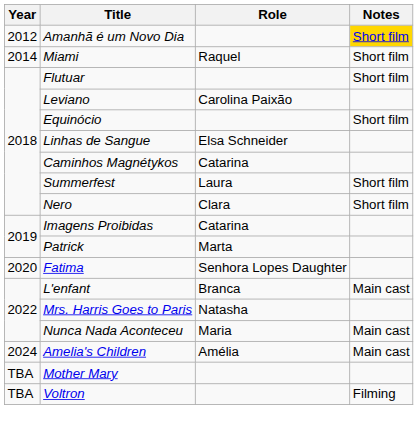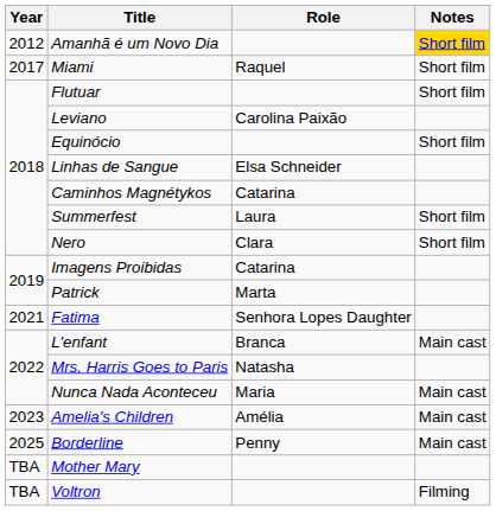 <table class="wikitable sortable">
 <tr>
 <th>Year</th>
 <th>Title</th>
 <th>Role</th>
 <th>Notes</th>
 </tr>
 <tr>
 <td>2012</td>
 <td><em>Amanhã é um Novo Dia</em></td>
 <td></td>
 <td style="background: gold;"><a href='#'>Short film</a></td>
 </tr>
 <tr>
-<td>2014</td>
+<td>2017</td>
 <td><em>Miami</em></td>
 <td>Raquel</td>
 <td>Short film</td>
 </tr>
 <tr>
 <td rowspan="7">2018</td>
 <td><em>Flutuar</em></td>
 <td></td>
 <td>Short film</td>
 </tr>
 <tr>
 <td><em>Leviano</em></td>
 <td>Carolina Paixão</td>
 <td></td>
 </tr>
 <tr>
 <td><em>Equinócio</em></td>
 <td></td>
 <td>Short film</td>
 </tr>
 <tr>
 <td><em>Linhas de Sangue</em></td>
 <td>Elsa Schneider</td>
 <td></td>
 </tr>
 <tr>
 <td><em>Caminhos Magnétykos</em></td>
 <td>Catarina</td>
 <td></td>
 </tr>
 <tr>
 <td><em>Summerfest</em></td>
 <td>Laura</td>
 <td>Short film</td>
 </tr>
 <tr>
 <td><em>Nero</em></td>
 <td>Clara</td>
 <td>Short film</td>
 </tr>
 <tr>
 <td rowspan="2">2019</td>
 <td><em>Imagens Proibidas</em></td>
 <td>Catarina</td>
 <td></td>
 </tr>
 <tr>
 <td><em>Patrick</em></td>
 <td>Marta</td>
 <td></td>
 </tr>
 <tr>
-<td>2020</td>
+<td>2021</td>
 <td><em><a href='#'>Fatima</a></em></td>
 <td>Senhora Lopes Daughter</td>
 <td></td>
 </tr>
 <tr>
 <td rowspan="3">2022</td>
 <td><em>L'enfant</em></td>
 <td>Branca</td>
 <td>Main cast</td>
 </tr>
 <tr>
 <td><em><a href='#'>Mrs. Harris Goes to Paris</a></em></td>
 <td>Natasha</td>
 <td></td>
 </tr>
 <tr>
 <td><em>Nunca Nada Aconteceu</em></td>
 <td>Maria</td>
 <td>Main cast</td>
 </tr>
 <tr>
-<td>2024</td>
+<td>2023</td>
 <td><em><a href='#'>Amelia's Children</a></em></td>
 <td>Amélia</td>
+<td>Main cast</td>
+</tr>
+<tr>
+<td>2025</td>
+<td><em><a href='#'>Borderline</a></em></td>
+<td>Penny</td>
 <td>Main cast</td>
 </tr>
 <tr>
 <td>TBA</td>
 <td><em><a href='#'>Mother Mary</a></em></td>
 <td></td>
 <td></td>
 </tr>
 <tr>
 <td>TBA</td>
 <td><em><a href='#'>Voltron</a></em></td>
 <td></td>
 <td>Filming</td>
 </tr>
 </table>
